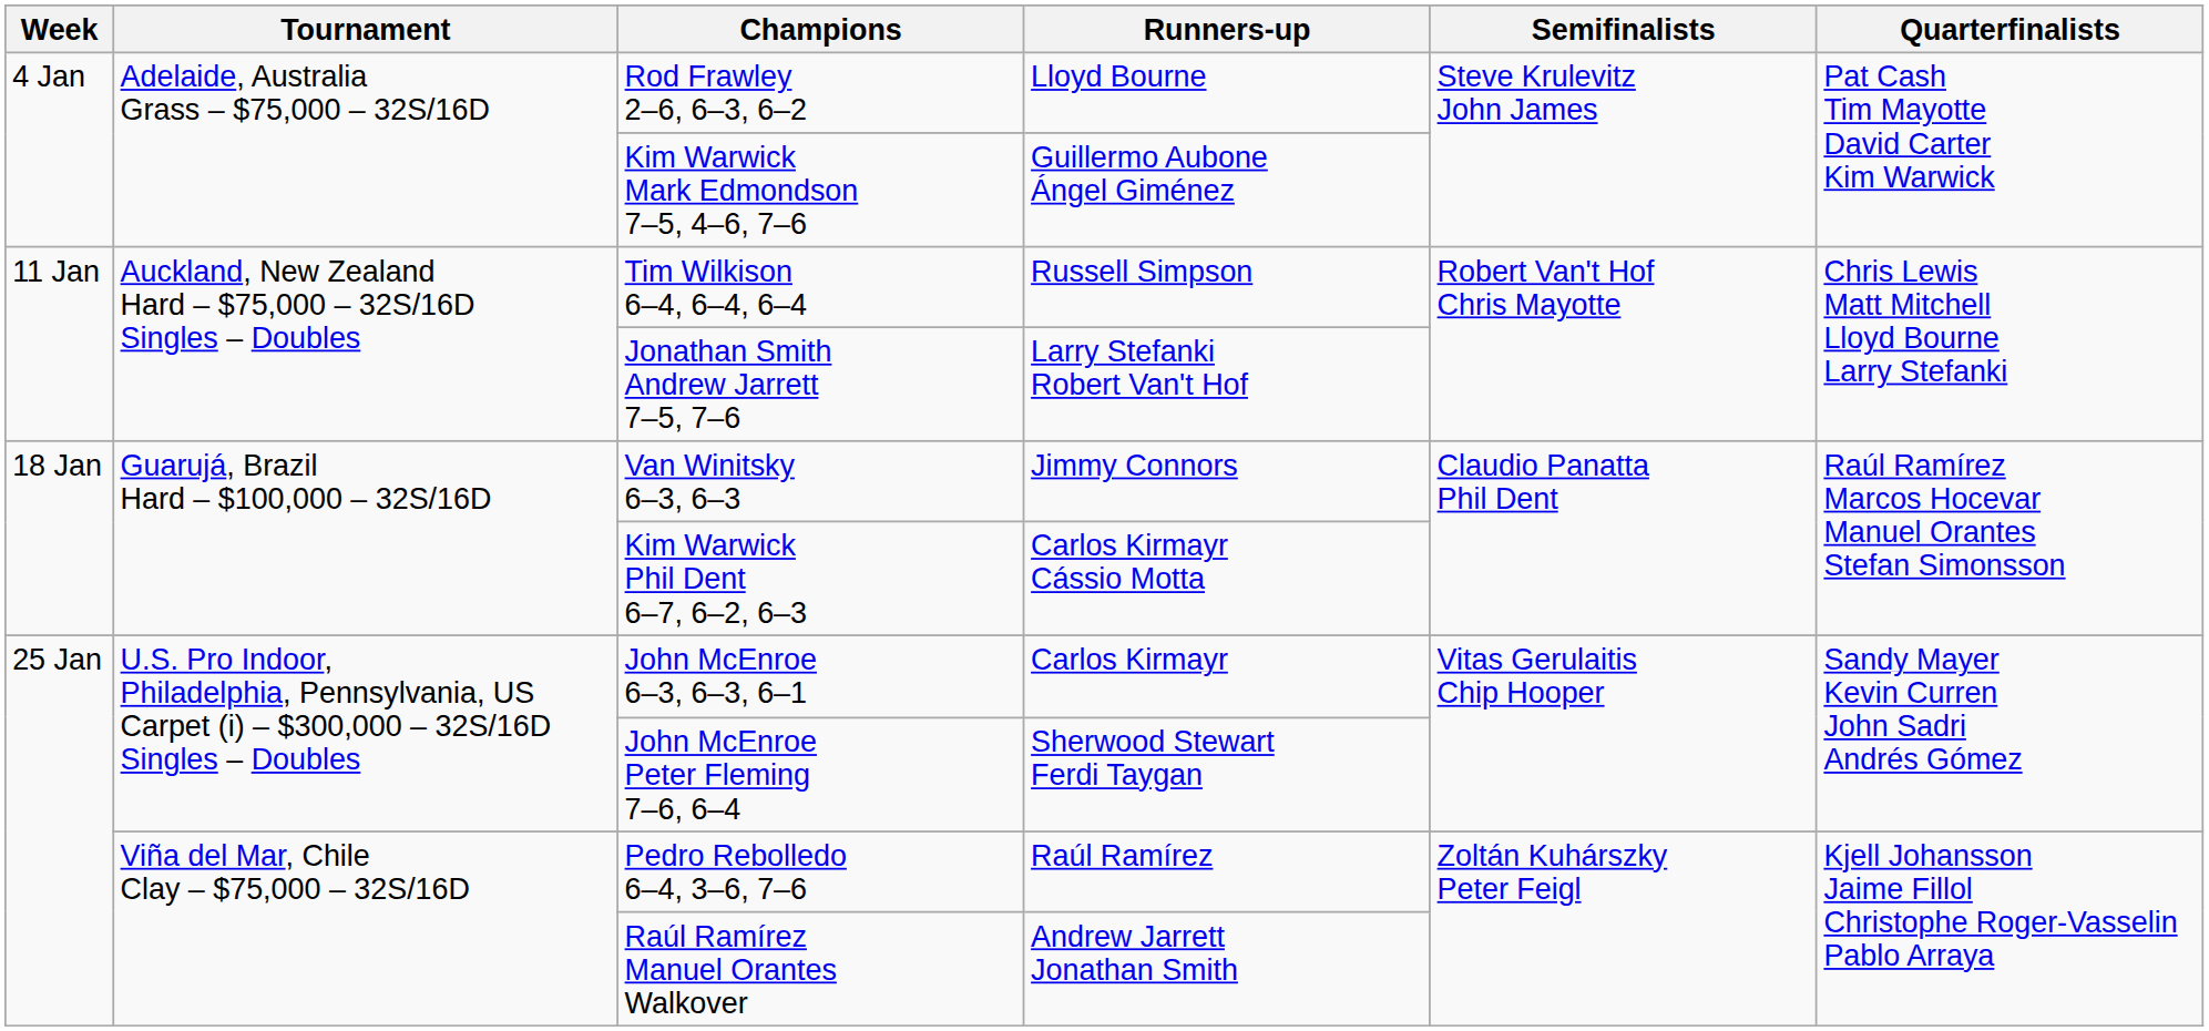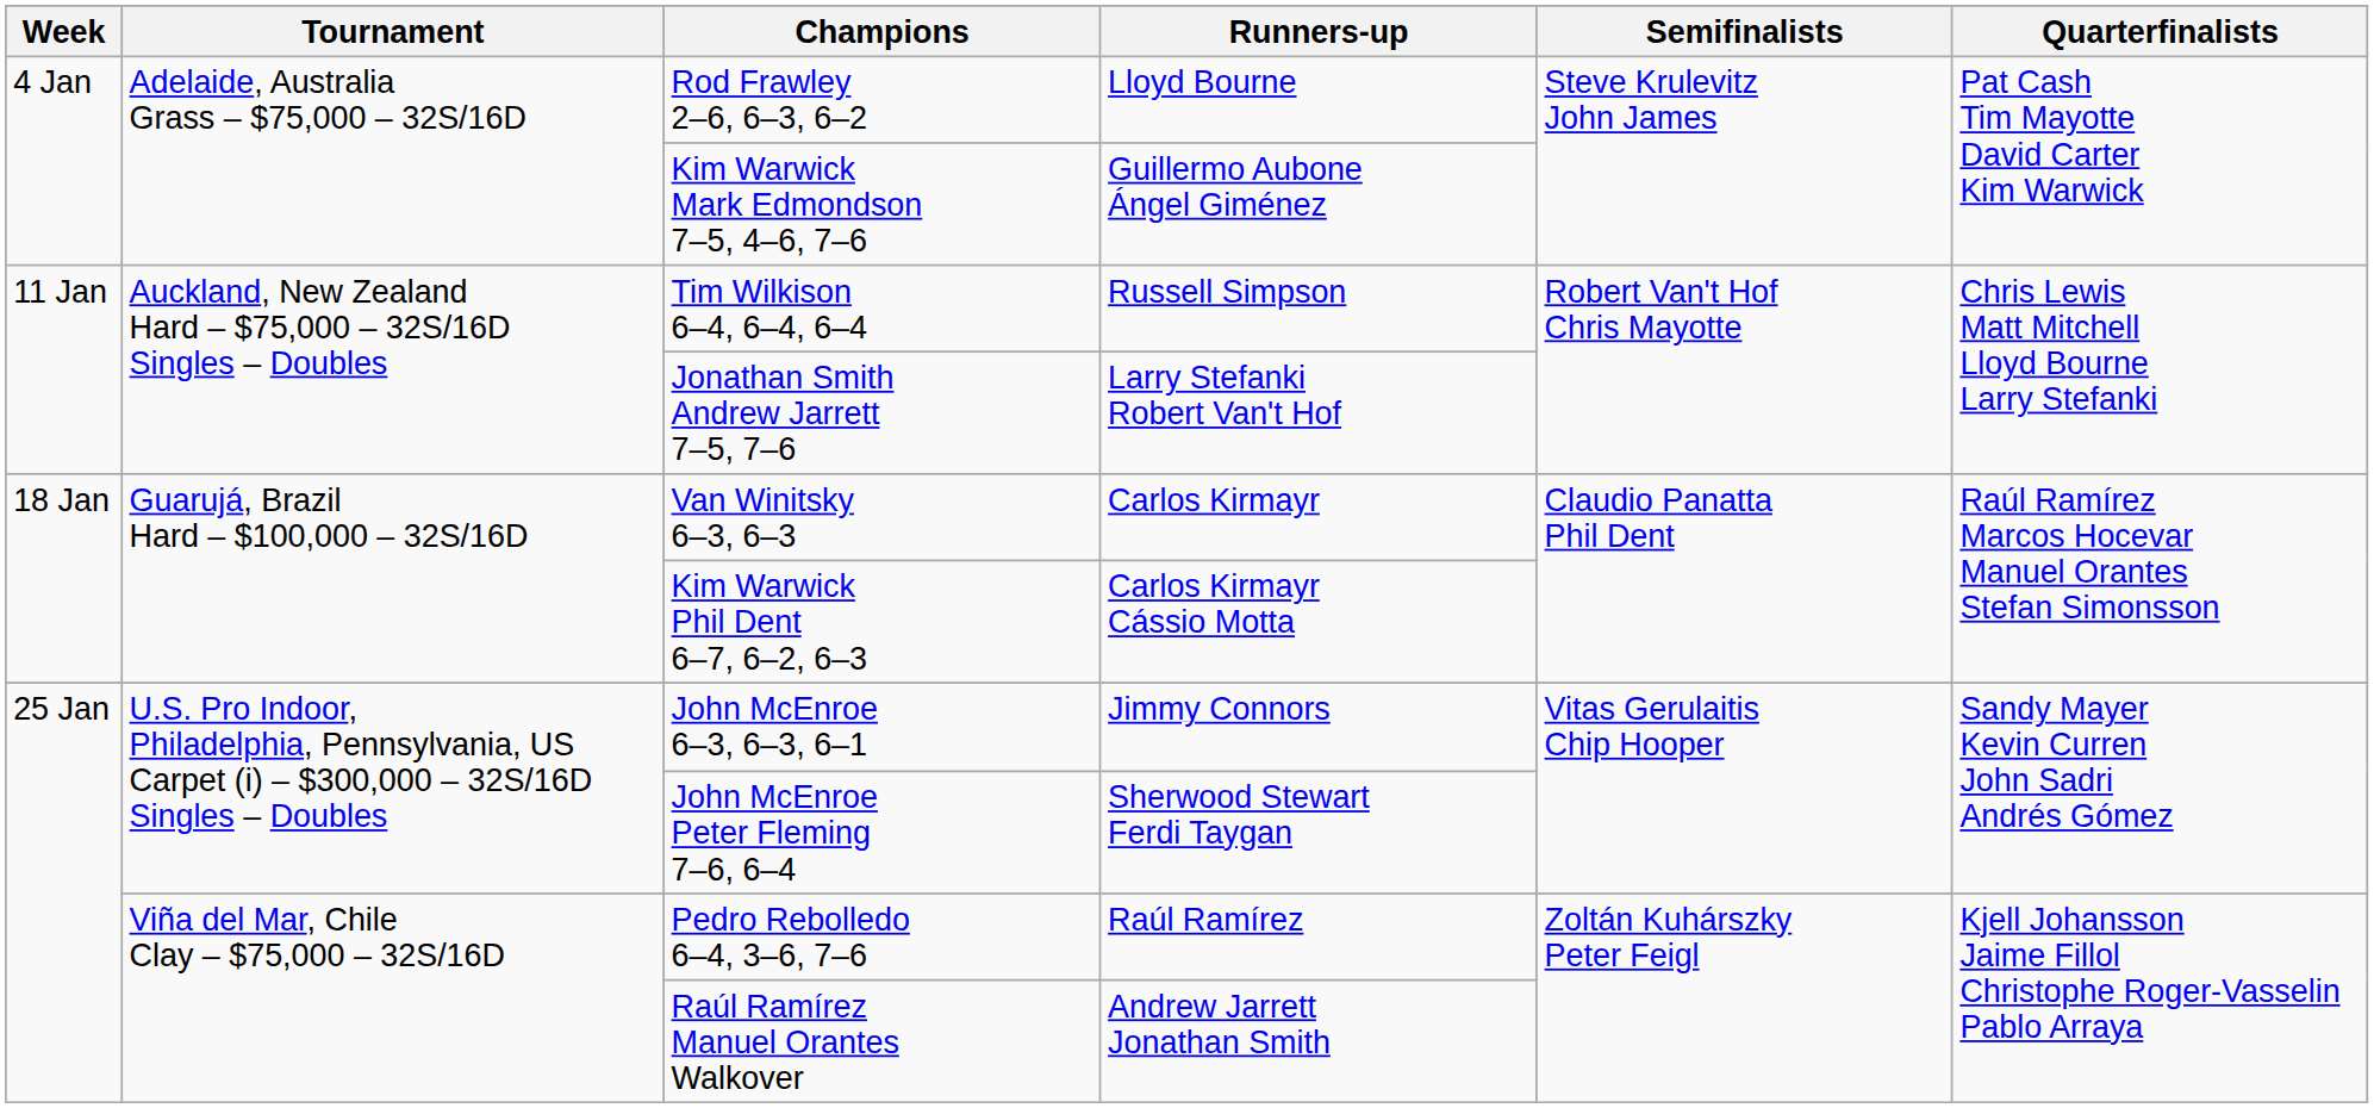 <table class=wikitable style=font-size:95%>
 <tr>
 <th style="width:48px;">Week</th>
 <th style="width:250px;">Tournament</th>
 <th style="width:200px;">Champions</th>
 <th style="width:200px;">Runners-up</th>
 <th style="width:190px;">Semifinalists</th>
 <th style="width:190px;">Quarterfinalists</th>
 </tr>
 <tr valign=top>
 <td rowspan=2>4 Jan</td>
 <td rowspan=2><a href='#'>Adelaide</a>, Australia <br> Grass – $75,000 – 32S/16D</td>
 <td> <a href='#'>Rod Frawley</a> <br> 2–6, 6–3, 6–2</td>
 <td> <a href='#'>Lloyd Bourne</a></td>
 <td rowspan=2> <a href='#'>Steve Krulevitz</a> <br>  <a href='#'>John James</a></td>
 <td rowspan=2> <a href='#'>Pat Cash</a> <br>  <a href='#'>Tim Mayotte</a> <br>  <a href='#'>David Carter</a> <br>  <a href='#'>Kim Warwick</a></td>
 </tr>
 <tr valign=top>
 <td> <a href='#'>Kim Warwick</a> <br>  <a href='#'>Mark Edmondson</a> <br> 7–5, 4–6, 7–6</td>
 <td> <a href='#'>Guillermo Aubone</a> <br>  <a href='#'>Ángel Giménez</a></td>
 </tr>
 <tr valign=top>
 <td rowspan=2>11 Jan</td>
 <td rowspan=2><a href='#'>Auckland</a>, New Zealand <br> Hard – $75,000 – 32S/16D <br> <a href='#'>Singles</a> – <a href='#'>Doubles</a></td>
 <td> <a href='#'>Tim Wilkison</a> <br> 6–4, 6–4, 6–4</td>
 <td> <a href='#'>Russell Simpson</a></td>
 <td rowspan=2> <a href='#'>Robert Van't Hof</a> <br>  <a href='#'>Chris Mayotte</a></td>
 <td rowspan=2> <a href='#'>Chris Lewis</a> <br>  <a href='#'>Matt Mitchell</a> <br>  <a href='#'>Lloyd Bourne</a> <br>  <a href='#'>Larry Stefanki</a></td>
 </tr>
 <tr valign=top>
 <td> <a href='#'>Jonathan Smith</a> <br>  <a href='#'>Andrew Jarrett</a> <br> 7–5, 7–6</td>
 <td> <a href='#'>Larry Stefanki</a> <br>  <a href='#'>Robert Van't Hof</a></td>
 </tr>
 <tr valign=top>
 <td rowspan=2>18 Jan</td>
 <td rowspan=2><a href='#'>Guarujá</a>, Brazil <br> Hard – $100,000 – 32S/16D</td>
 <td> <a href='#'>Van Winitsky</a> <br> 6–3, 6–3</td>
-<td> <a href='#'>Jimmy Connors</a></td>
+<td> <a href='#'>Carlos Kirmayr</a></td>
 <td rowspan=2> <a href='#'>Claudio Panatta</a> <br>  <a href='#'>Phil Dent</a></td>
 <td rowspan=2> <a href='#'>Raúl Ramírez</a> <br>  <a href='#'>Marcos Hocevar</a> <br>  <a href='#'>Manuel Orantes</a> <br>  <a href='#'>Stefan Simonsson</a></td>
 </tr>
 <tr valign=top>
 <td> <a href='#'>Kim Warwick</a> <br>  <a href='#'>Phil Dent</a> <br> 6–7, 6–2, 6–3</td>
 <td> <a href='#'>Carlos Kirmayr</a> <br>  <a href='#'>Cássio Motta</a></td>
 </tr>
 <tr valign=top>
 <td rowspan=4>25 Jan</td>
 <td rowspan="2"><a href='#'>U.S. Pro Indoor</a>, <br> <a href='#'>Philadelphia</a>, Pennsylvania, US <br> Carpet (i) – $300,000 – 32S/16D <br> <a href='#'>Singles</a> – <a href='#'>Doubles</a></td>
 <td> <a href='#'>John McEnroe</a> <br> 6–3, 6–3, 6–1</td>
-<td> <a href='#'>Carlos Kirmayr</a></td>
+<td> <a href='#'>Jimmy Connors</a></td>
 <td rowspan=2> <a href='#'>Vitas Gerulaitis</a> <br>  <a href='#'>Chip Hooper</a></td>
 <td rowspan=2> <a href='#'>Sandy Mayer</a> <br>  <a href='#'>Kevin Curren</a> <br>  <a href='#'>John Sadri</a> <br>  <a href='#'>Andrés Gómez</a></td>
 </tr>
 <tr valign=top>
 <td> <a href='#'>John McEnroe</a> <br>  <a href='#'>Peter Fleming</a> <br> 7–6, 6–4</td>
 <td> <a href='#'>Sherwood Stewart</a> <br>  <a href='#'>Ferdi Taygan</a></td>
 </tr>
 <tr valign=top>
 <td rowspan=2><a href='#'>Viña del Mar</a>, Chile <br> Clay – $75,000 – 32S/16D</td>
 <td> <a href='#'>Pedro Rebolledo</a> <br> 6–4, 3–6, 7–6</td>
 <td> <a href='#'>Raúl Ramírez</a></td>
 <td rowspan=2> <a href='#'>Zoltán Kuhárszky</a> <br>  <a href='#'>Peter Feigl</a></td>
 <td rowspan=2> <a href='#'>Kjell Johansson</a> <br>  <a href='#'>Jaime Fillol</a> <br>  <a href='#'>Christophe Roger-Vasselin</a> <br>  <a href='#'>Pablo Arraya</a></td>
 </tr>
 <tr valign=top>
 <td> <a href='#'>Raúl Ramírez</a> <br>  <a href='#'>Manuel Orantes</a> <br> Walkover</td>
 <td> <a href='#'>Andrew Jarrett</a> <br>  <a href='#'>Jonathan Smith</a></td>
 </tr>
 </table>
